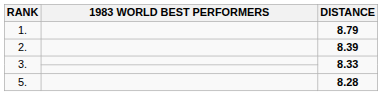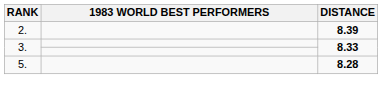 <table class=wikitable>
 <tr>
 <th>RANK</th>
 <th align="center" style="width: 25em">1983 WORLD BEST PERFORMERS</th>
 <th align="center" style="width: 5em">DISTANCE</th>
-</tr>
-<tr>
-<td align="center">1.</td>
-<td></td>
-<td align="center"><strong>8.79</strong></td>
 </tr>
 <tr>
 <td align="center">2.</td>
 <td></td>
 <td align="center"><strong>8.39</strong></td>
 </tr>
 <tr>
 <td rowspan=2 align="center">3.</td>
 <td></td>
 <td rowspan=2 align="center"><strong>8.33</strong></td>
 </tr>
 <tr>
 <td></td>
 </tr>
 <tr>
 <td align="center">5.</td>
 <td></td>
 <td align="center"><strong>8.28</strong></td>
 </tr>
 </table>
